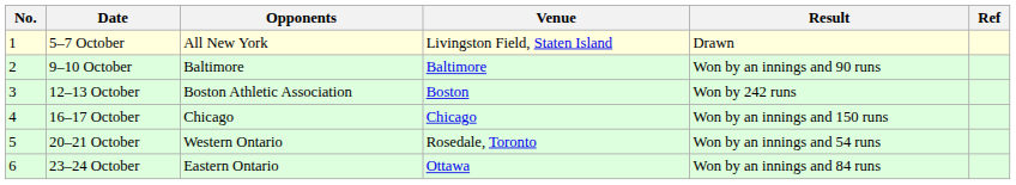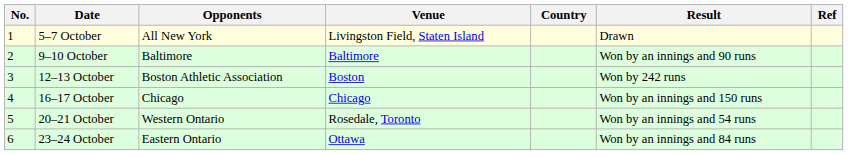 <table class="wikitable" width="80%" style="font-size: 95%">
 <tr bgcolor="#efefef">
 <th>No.</th>
 <th>Date</th>
 <th>Opponents</th>
 <th>Venue</th>
+<th>Country</th>
 <th>Result</th>
 <th>Ref</th>
 </tr>
 <tr bgcolor="#ffffdd">
 <td>1</td>
 <td>5–7 October</td>
 <td>All New York</td>
 <td>Livingston Field, <a href='#'>Staten Island</a></td>
+<td></td>
 <td>Drawn</td>
 <td></td>
 </tr>
 <tr bgcolor="#ddffdd">
 <td>2</td>
 <td>9–10 October</td>
 <td>Baltimore</td>
 <td><a href='#'>Baltimore</a></td>
+<td></td>
 <td>Won by an innings and 90 runs</td>
 <td></td>
 </tr>
 <tr bgcolor="#ddffdd">
 <td>3</td>
 <td>12–13 October</td>
 <td>Boston Athletic Association</td>
 <td><a href='#'>Boston</a></td>
+<td></td>
 <td>Won by 242 runs</td>
 <td></td>
 </tr>
 <tr bgcolor="#ddffdd">
 <td>4</td>
 <td>16–17 October</td>
 <td>Chicago</td>
 <td><a href='#'>Chicago</a></td>
+<td></td>
 <td>Won by an innings and 150 runs</td>
 <td></td>
 </tr>
 <tr bgcolor="#ddffdd">
 <td>5</td>
 <td>20–21 October</td>
 <td>Western Ontario</td>
 <td>Rosedale, <a href='#'>Toronto</a></td>
+<td></td>
 <td>Won by an innings and 54 runs</td>
 <td></td>
 </tr>
 <tr bgcolor="#ddffdd">
 <td>6</td>
 <td>23–24 October</td>
 <td>Eastern Ontario</td>
 <td><a href='#'>Ottawa</a></td>
+<td></td>
 <td>Won by an innings and 84 runs</td>
 <td></td>
 </tr>
 </table>
